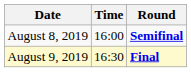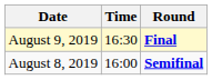 <table class="wikitable">
 <tr>
 <th>Date</th>
 <th>Time</th>
 <th>Round</th>
 </tr>
+<tr style=background:lemonchiffon>
+<td>August 9, 2019</td>
+<td>16:30</td>
+<td><strong><a href='#'>Final</a></strong></td>
+</tr>
 <tr>
 <td>August 8, 2019</td>
 <td>16:00</td>
 <td><strong><a href='#'>Semifinal</a></strong></td>
 </tr>
-<tr style=background:lemonchiffon>
-<td>August 9, 2019</td>
-<td>16:30</td>
-<td><strong><a href='#'>Final</a></strong></td>
-</tr>
 </table>
